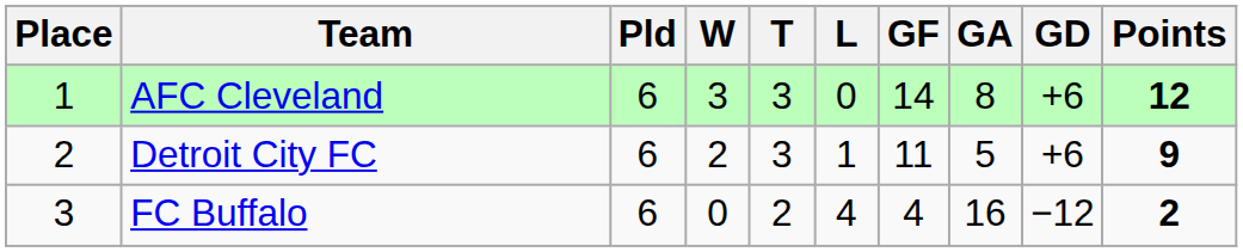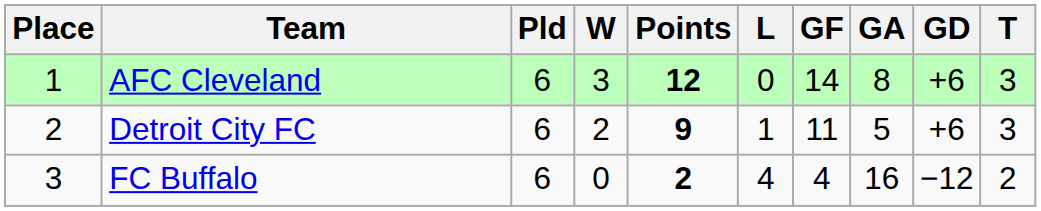 <table class="wikitable" style="text-align:center">
 <tr>
 <th>Place</th>
 <th width="200">Team</th>
 <th width="20">Pld</th>
 <th width="20">W</th>
-<th width="20">T</th>
+<th>Points</th>
 <th width="20">L</th>
 <th width="20">GF</th>
 <th width="20">GA</th>
 <th width="25">GD</th>
-<th>Points</th>
+<th width="20">T</th>
 </tr>
 <tr style="background:#bfb">
 <td>1</td>
 <td align="left"><a href='#'>AFC Cleveland</a></td>
 <td>6</td>
 <td>3</td>
-<td>3</td>
+<td><strong>12</strong></td>
 <td>0</td>
 <td>14</td>
 <td>8</td>
 <td>+6</td>
-<td><strong>12</strong></td>
+<td>3</td>
 </tr>
 <tr>
 <td>2</td>
 <td align="left"><a href='#'>Detroit City FC</a></td>
 <td>6</td>
 <td>2</td>
-<td>3</td>
+<td><strong>9</strong></td>
 <td>1</td>
 <td>11</td>
 <td>5</td>
 <td>+6</td>
-<td><strong>9</strong></td>
+<td>3</td>
 </tr>
 <tr>
 <td>3</td>
 <td align="left"><a href='#'>FC Buffalo</a></td>
 <td>6</td>
 <td>0</td>
-<td>2</td>
+<td><strong>2</strong></td>
 <td>4</td>
 <td>4</td>
 <td>16</td>
 <td>−12</td>
-<td><strong>2</strong></td>
+<td>2</td>
 </tr>
 </table>
